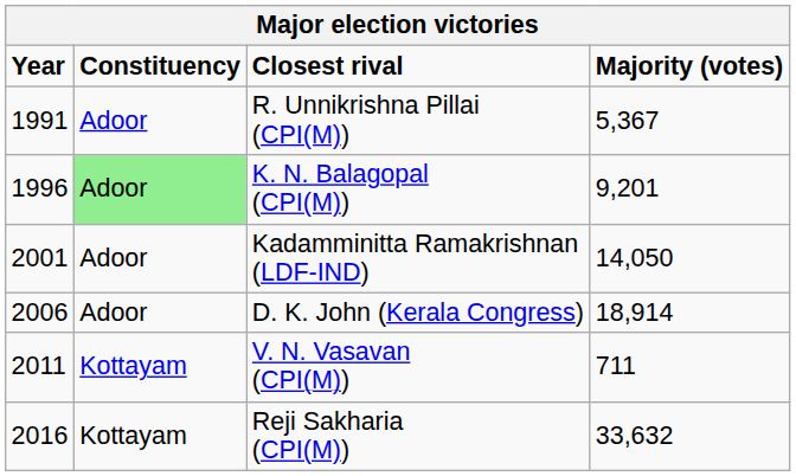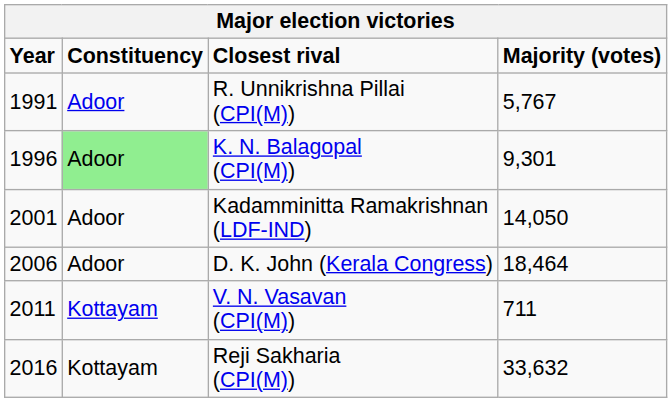 <table class="wikitable" id="toc" : left; margin-left: 2em; width: 40%; font-size: 90%;" cellspacing="3">
 <tr>
 <th colspan="4"><strong>Major election victories</strong></th>
 </tr>
 <tr>
 <td><strong>Year</strong></td>
 <td><strong>Constituency</strong></td>
 <td><strong>Closest rival</strong></td>
 <td><strong>Majority (votes)</strong></td>
 </tr>
 <tr>
 <td>1991</td>
 <td><a href='#'>Adoor</a></td>
 <td>R. Unnikrishna Pillai<br>(<a href='#'>CPI(M)</a>)</td>
-<td>5,367</td>
+<td>5,767</td>
 </tr>
 <tr>
 <td>1996</td>
 <td style="background: lightgreen;">Adoor</td>
 <td><a href='#'>K. N. Balagopal</a><br>(<a href='#'>CPI(M)</a>)</td>
-<td>9,201</td>
+<td>9,301</td>
 </tr>
 <tr>
 <td>2001</td>
 <td>Adoor</td>
 <td>Kadamminitta Ramakrishnan<br>(<a href='#'>LDF-IND</a>)</td>
 <td>14,050</td>
 </tr>
 <tr>
 <td>2006</td>
 <td>Adoor</td>
 <td>D. K. John (<a href='#'>Kerala Congress</a>)</td>
-<td>18,914</td>
+<td>18,464</td>
 </tr>
 <tr>
 <td>2011</td>
 <td><a href='#'>Kottayam</a></td>
 <td><a href='#'>V. N. Vasavan</a><br>(<a href='#'>CPI(M)</a>)</td>
 <td>711</td>
 </tr>
 <tr>
 <td>2016</td>
 <td>Kottayam</td>
 <td>Reji Sakharia<br>(<a href='#'>CPI(M)</a>)</td>
 <td>33,632</td>
 </tr>
 </table>
